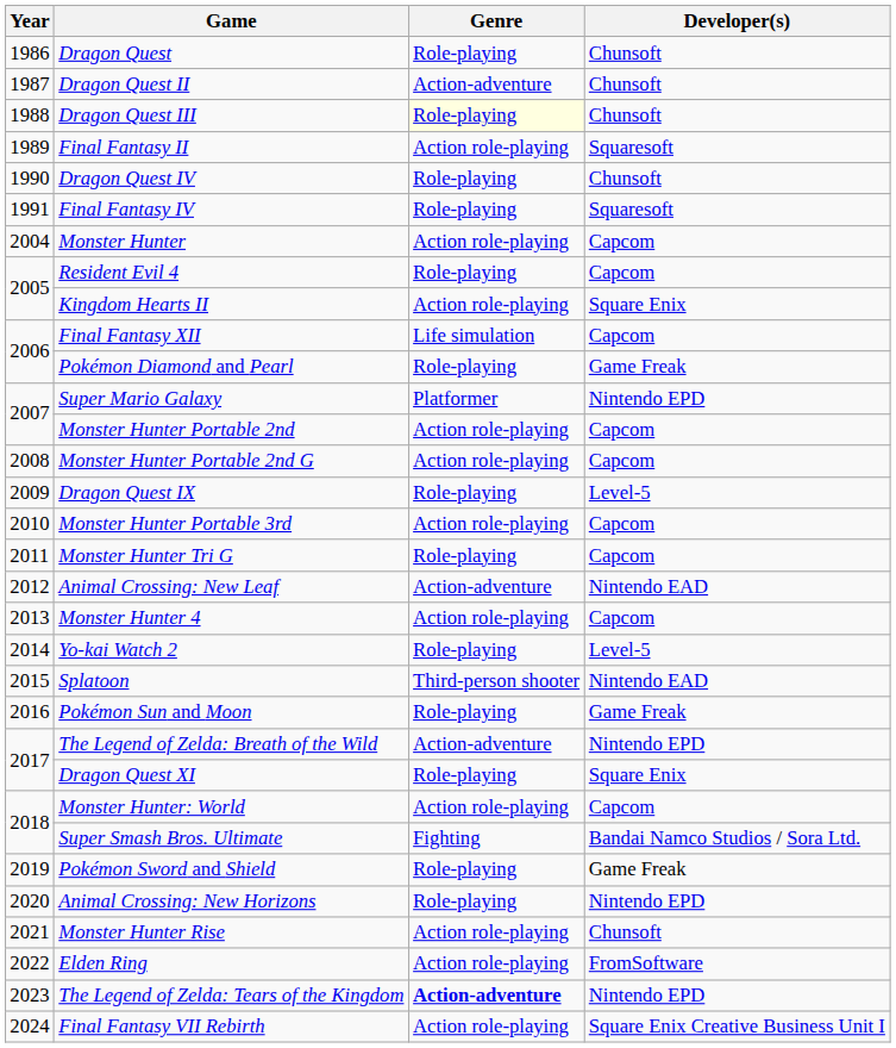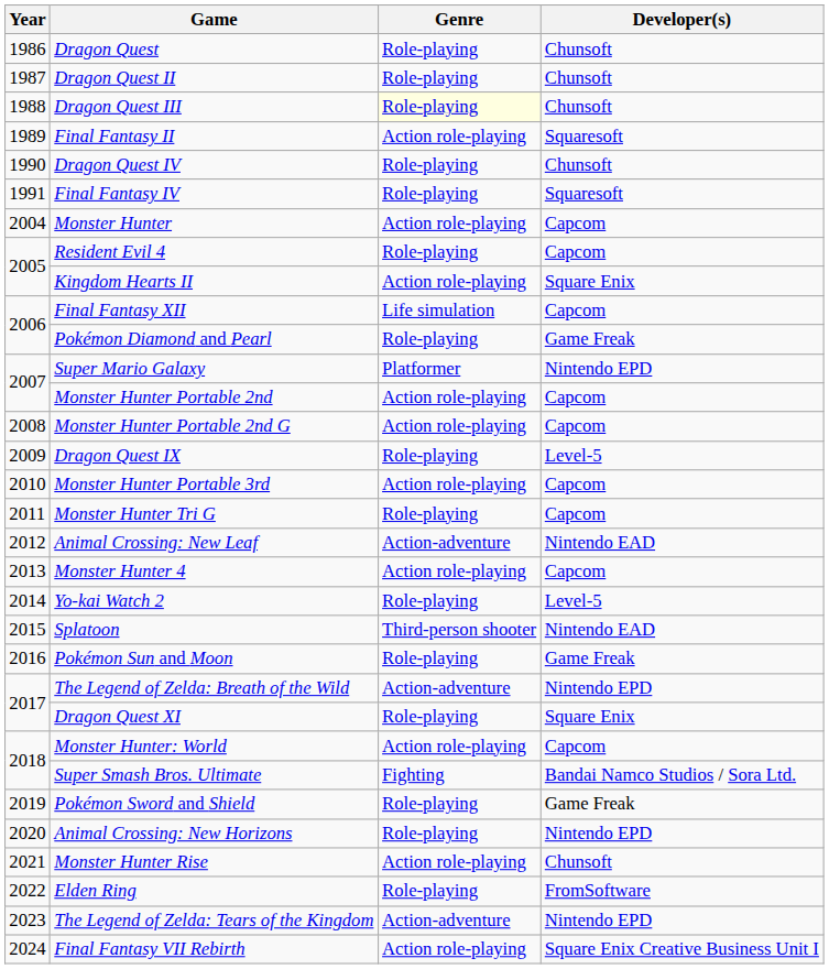 <table class="wikitable">
 <tr>
 <th>Year</th>
 <th>Game</th>
 <th>Genre</th>
 <th>Developer(s)</th>
 </tr>
 <tr>
 <td>1986</td>
 <td><em><a href='#'>Dragon Quest</a></em></td>
 <td><a href='#'>Role-playing</a></td>
 <td><a href='#'>Chunsoft</a></td>
 </tr>
 <tr>
 <td>1987</td>
 <td><em><a href='#'>Dragon Quest II</a></em></td>
-<td><a href='#'>Action-adventure</a></td>
+<td><a href='#'>Role-playing</a></td>
 <td><a href='#'>Chunsoft</a></td>
 </tr>
 <tr>
 <td>1988</td>
 <td><em><a href='#'>Dragon Quest III</a></em></td>
 <td style="background: lightyellow;"><a href='#'>Role-playing</a></td>
 <td><a href='#'>Chunsoft</a></td>
 </tr>
 <tr>
 <td>1989</td>
 <td><em><a href='#'>Final Fantasy II</a></em></td>
 <td><a href='#'>Action role-playing</a></td>
 <td><a href='#'>Squaresoft</a></td>
 </tr>
 <tr>
 <td>1990</td>
 <td><em><a href='#'>Dragon Quest IV</a></em></td>
 <td><a href='#'>Role-playing</a></td>
 <td><a href='#'>Chunsoft</a></td>
 </tr>
 <tr>
 <td>1991</td>
 <td><em><a href='#'>Final Fantasy IV</a></em></td>
 <td><a href='#'>Role-playing</a></td>
 <td><a href='#'>Squaresoft</a></td>
 </tr>
 <tr>
 <td>2004</td>
 <td><em><a href='#'>Monster Hunter</a></em></td>
 <td><a href='#'>Action role-playing</a></td>
 <td><a href='#'>Capcom</a></td>
 </tr>
 <tr>
 <td rowspan=2>2005</td>
 <td><em><a href='#'>Resident Evil 4</a></em></td>
 <td><a href='#'>Role-playing</a></td>
 <td><a href='#'>Capcom</a></td>
 </tr>
 <tr>
 <td><em><a href='#'>Kingdom Hearts II</a></em></td>
 <td><a href='#'>Action role-playing</a></td>
 <td><a href='#'>Square Enix</a></td>
 </tr>
 <tr>
 <td rowspan=2>2006</td>
 <td><em><a href='#'>Final Fantasy XII</a></em></td>
 <td><a href='#'>Life simulation</a></td>
 <td><a href='#'>Capcom</a></td>
 </tr>
 <tr>
 <td><a href='#'><em>Pokémon Diamond</em> and <em>Pearl</em></a></td>
 <td><a href='#'>Role-playing</a></td>
 <td><a href='#'>Game Freak</a></td>
 </tr>
 <tr>
 <td rowspan=2>2007</td>
 <td><em><a href='#'>Super Mario Galaxy</a></em></td>
 <td><a href='#'>Platformer</a></td>
 <td><a href='#'>Nintendo EPD</a></td>
 </tr>
 <tr>
 <td><em><a href='#'>Monster Hunter Portable 2nd</a></em></td>
 <td><a href='#'>Action role-playing</a></td>
 <td><a href='#'>Capcom</a></td>
 </tr>
 <tr>
 <td>2008</td>
 <td><em><a href='#'>Monster Hunter Portable 2nd G</a></em></td>
 <td><a href='#'>Action role-playing</a></td>
 <td><a href='#'>Capcom</a></td>
 </tr>
 <tr>
 <td>2009</td>
 <td><em><a href='#'>Dragon Quest IX</a></em></td>
 <td><a href='#'>Role-playing</a></td>
 <td><a href='#'>Level-5</a></td>
 </tr>
 <tr>
 <td>2010</td>
 <td><em><a href='#'>Monster Hunter Portable 3rd</a></em></td>
 <td><a href='#'>Action role-playing</a></td>
 <td><a href='#'>Capcom</a></td>
 </tr>
 <tr>
 <td>2011</td>
 <td><em><a href='#'>Monster Hunter Tri G</a></em></td>
 <td><a href='#'>Role-playing</a></td>
 <td><a href='#'>Capcom</a></td>
 </tr>
 <tr>
 <td>2012</td>
 <td><em><a href='#'>Animal Crossing: New Leaf</a></em></td>
 <td><a href='#'>Action-adventure</a></td>
 <td><a href='#'>Nintendo EAD</a></td>
 </tr>
 <tr>
 <td>2013</td>
 <td><em><a href='#'>Monster Hunter 4</a></em></td>
 <td><a href='#'>Action role-playing</a></td>
 <td><a href='#'>Capcom</a></td>
 </tr>
 <tr>
 <td>2014</td>
 <td><em><a href='#'>Yo-kai Watch 2</a></em></td>
 <td><a href='#'>Role-playing</a></td>
 <td><a href='#'>Level-5</a></td>
 </tr>
 <tr>
 <td>2015</td>
 <td><em><a href='#'>Splatoon</a></em></td>
 <td><a href='#'>Third-person shooter</a></td>
 <td><a href='#'>Nintendo EAD</a></td>
 </tr>
 <tr>
 <td>2016</td>
 <td><a href='#'><em>Pokémon Sun</em> and <em>Moon</em></a></td>
 <td><a href='#'>Role-playing</a></td>
 <td><a href='#'>Game Freak</a></td>
 </tr>
 <tr>
 <td rowspan="2">2017</td>
 <td><em><a href='#'>The Legend of Zelda: Breath of the Wild</a></em></td>
 <td><a href='#'>Action-adventure</a></td>
 <td><a href='#'>Nintendo EPD</a></td>
 </tr>
 <tr>
 <td><em><a href='#'>Dragon Quest XI</a></em></td>
 <td><a href='#'>Role-playing</a></td>
 <td><a href='#'>Square Enix</a></td>
 </tr>
 <tr>
 <td rowspan="2">2018</td>
 <td><em><a href='#'>Monster Hunter: World</a></em></td>
 <td><a href='#'>Action role-playing</a></td>
 <td><a href='#'>Capcom</a></td>
 </tr>
 <tr>
 <td><em><a href='#'>Super Smash Bros. Ultimate</a></em></td>
 <td><a href='#'>Fighting</a></td>
 <td><a href='#'>Bandai Namco Studios</a> / <a href='#'>Sora Ltd.</a></td>
 </tr>
 <tr>
 <td>2019</td>
 <td><a href='#'><em>Pokémon Sword</em> and <em>Shield</em></a></td>
 <td><a href='#'>Role-playing</a></td>
 <td>Game Freak</td>
 </tr>
 <tr>
 <td>2020</td>
 <td><em><a href='#'>Animal Crossing: New Horizons</a></em></td>
 <td><a href='#'>Role-playing</a></td>
 <td><a href='#'>Nintendo EPD</a></td>
 </tr>
 <tr>
 <td>2021</td>
 <td><em><a href='#'>Monster Hunter Rise</a></em></td>
 <td><a href='#'>Action role-playing</a></td>
 <td><a href='#'>Chunsoft</a></td>
 </tr>
 <tr>
 <td>2022</td>
 <td><em><a href='#'>Elden Ring</a></em></td>
-<td><a href='#'>Action role-playing</a></td>
+<td><a href='#'>Role-playing</a></td>
 <td><a href='#'>FromSoftware</a></td>
 </tr>
 <tr>
 <td>2023</td>
 <td><em><a href='#'>The Legend of Zelda: Tears of the Kingdom</a></em></td>
-<td><strong><a href='#'>Action-adventure</a></strong></td>
+<td><a href='#'>Action-adventure</a></td>
 <td><a href='#'>Nintendo EPD</a></td>
 </tr>
 <tr>
 <td>2024</td>
 <td><em><a href='#'>Final Fantasy VII Rebirth</a></em></td>
 <td><a href='#'>Action role-playing</a></td>
 <td><a href='#'>Square Enix Creative Business Unit I</a></td>
 </tr>
 </table>
